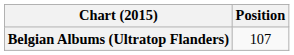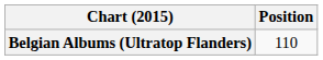 <table class="wikitable plainrowheaders" style="text-align:center">
 <tr>
 <th scope="col">Chart (2015)</th>
 <th scope="col">Position</th>
 </tr>
 <tr>
 <th scope="row">Belgian Albums (Ultratop Flanders)</th>
-<td>107</td>
+<td>110</td>
 </tr>
 </table>
